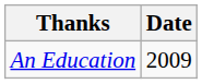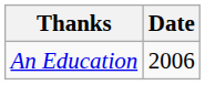 <table class="wikitable">
 <tr>
 <th>Thanks</th>
 <th>Date</th>
 </tr>
 <tr>
 <td><em><a href='#'>An Education</a></em></td>
-<td>2009</td>
+<td>2006</td>
 </tr>
 </table>
